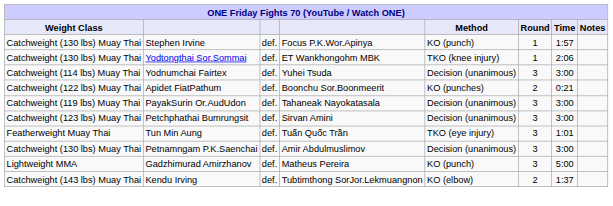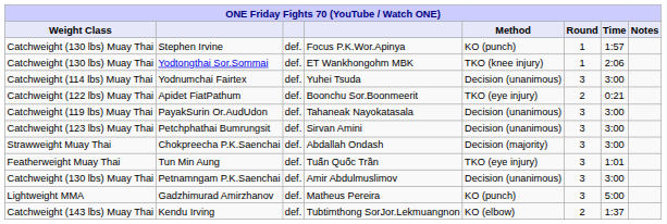 <table class="wikitable" style="font-size: 80%;">
 <tr>
 <th colspan="8" style="background-color: #ccf; color: #000080; text-align: center;"><strong>ONE Friday Fights 70 (YouTube / Watch ONE)</strong></th>
 </tr>
 <tr>
 <th colspan="1" style="background-color: #E6E8FA; color: #000000; text-align: center;">Weight Class</th>
 <th colspan="1" style="background-color: #E6E8FA; color: #000000; text-align: center;"></th>
 <th colspan="1" style="background-color: #E6E8FA; color: #000000; text-align: center;"></th>
 <th colspan="1" style="background-color: #E6E8FA; color: #000000; text-align: center;"></th>
 <th colspan="1" style="background-color: #E6E8FA; color: #000000; text-align: center;">Method</th>
 <th colspan="1" style="background-color: #E6E8FA; color: #000000; text-align: center;">Round</th>
 <th colspan="1" style="background-color: #E6E8FA; color: #000000; text-align: center;">Time</th>
 <th colspan="1" style="background-color: #E6E8FA; color: #000000; text-align: center;">Notes</th>
 </tr>
 <tr>
 <td>Catchweight (130 lbs) Muay Thai</td>
 <td> Stephen Irvine</td>
 <td>def.</td>
 <td> Focus P.K.Wor.Apinya</td>
 <td>KO (punch)</td>
 <td align=center>1</td>
 <td align=center>1:57</td>
 <td></td>
 </tr>
 <tr>
 <td>Catchweight (130 lbs) Muay Thai</td>
 <td> <a href='#'>Yodtongthai Sor.Sommai</a></td>
 <td>def.</td>
 <td> ET Wankhongohm MBK</td>
 <td>TKO (knee injury)</td>
 <td align=center>1</td>
 <td align=center>2:06</td>
 <td></td>
 </tr>
 <tr>
 <td>Catchweight (114 lbs) Muay Thai</td>
 <td> Yodnumchai Fairtex</td>
 <td>def.</td>
 <td> Yuhei Tsuda</td>
 <td>Decision (unanimous)</td>
 <td align=center>3</td>
 <td align=center>3:00</td>
 <td></td>
 </tr>
 <tr>
 <td>Catchweight (122 lbs) Muay Thai</td>
 <td> Apidet FiatPathum</td>
 <td>def.</td>
 <td> Boonchu Sor.Boonmeerit</td>
-<td>KO (punches)</td>
+<td>TKO (eye injury)</td>
 <td align=center>2</td>
 <td align=center>0:21</td>
 <td></td>
 </tr>
 <tr>
 <td>Catchweight (119 lbs) Muay Thai</td>
 <td> PayakSurin Or.AudUdon</td>
 <td>def.</td>
 <td> Tahaneak Nayokatasala</td>
 <td>Decision (unanimous)</td>
 <td align=center>3</td>
 <td align=center>3:00</td>
 <td></td>
 </tr>
 <tr>
 <td>Catchweight (123 lbs) Muay Thai</td>
 <td> Petchphathai Bumrungsit</td>
 <td>def.</td>
 <td> Sirvan Amini</td>
 <td>Decision (unanimous)</td>
+<td align=center>3</td>
+<td align=center>3:00</td>
+<td></td>
+</tr>
+<tr>
+<td>Strawweight Muay Thai</td>
+<td> Chokpreecha P.K.Saenchai</td>
+<td>def.</td>
+<td> Abdallah Ondash</td>
+<td>Decision (majority)</td>
 <td align=center>3</td>
 <td align=center>3:00</td>
 <td></td>
 </tr>
 <tr>
 <td>Featherweight Muay Thai</td>
 <td> Tun Min Aung</td>
 <td>def.</td>
 <td> Tuấn Quốc Trần</td>
 <td>TKO (eye injury)</td>
 <td align=center>3</td>
 <td align=center>1:01</td>
 <td></td>
 </tr>
 <tr>
 <td>Catchweight (130 lbs) Muay Thai</td>
 <td> Petnamngam P.K.Saenchai</td>
 <td>def.</td>
 <td> Amir Abdulmuslimov</td>
 <td>Decision (unanimous)</td>
 <td align=center>3</td>
 <td align=center>3:00</td>
 <td></td>
 </tr>
 <tr>
 <td>Lightweight MMA</td>
 <td> Gadzhimurad Amirzhanov</td>
 <td>def.</td>
 <td> Matheus Pereira</td>
 <td>KO (punch)</td>
 <td align=center>3</td>
 <td align=center>5:00</td>
 <td></td>
 </tr>
 <tr>
 <td>Catchweight (143 lbs) Muay Thai</td>
 <td> Kendu Irving</td>
 <td>def.</td>
 <td> Tubtimthong SorJor.Lekmuangnon</td>
 <td>KO (elbow)</td>
 <td align=center>2</td>
 <td align=center>1:37</td>
 <td></td>
 </tr>
 </table>
